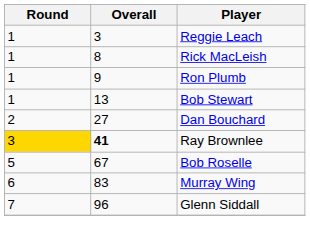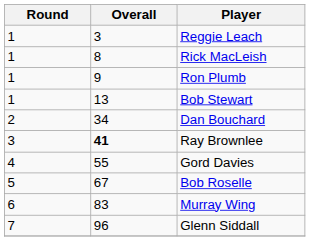 <table class="wikitable sortable sortable">
 <tr>
 <th bgcolor="#DDDDFF" width="20.75%">Round</th>
 <th bgcolor="#DDDDFF" width="20.75%">Overall</th>
 <th bgcolor="#DDDDFF" width="30.75%">Player</th>
 </tr>
 <tr>
 <td>1</td>
 <td>3</td>
 <td><a href='#'>Reggie Leach</a></td>
 </tr>
 <tr>
 <td>1</td>
 <td>8</td>
 <td><a href='#'>Rick MacLeish</a></td>
 </tr>
 <tr>
 <td>1</td>
 <td>9</td>
 <td><a href='#'>Ron Plumb</a></td>
 </tr>
 <tr>
 <td>1</td>
 <td>13</td>
 <td><a href='#'>Bob Stewart</a></td>
 </tr>
 <tr>
 <td>2</td>
-<td>27</td>
+<td>34</td>
 <td><a href='#'>Dan Bouchard</a></td>
 </tr>
 <tr>
-<td style="background: gold;">3</td>
+<td>3</td>
 <td><strong>41</strong></td>
 <td>Ray Brownlee</td>
+</tr>
+<tr>
+<td>4</td>
+<td>55</td>
+<td>Gord Davies</td>
 </tr>
 <tr>
 <td>5</td>
 <td>67</td>
 <td><a href='#'>Bob Roselle</a></td>
 </tr>
 <tr>
 <td>6</td>
 <td>83</td>
 <td><a href='#'>Murray Wing</a></td>
 </tr>
 <tr>
 <td>7</td>
 <td>96</td>
 <td>Glenn Siddall</td>
 </tr>
 <tr>
 </tr>
 </table>
